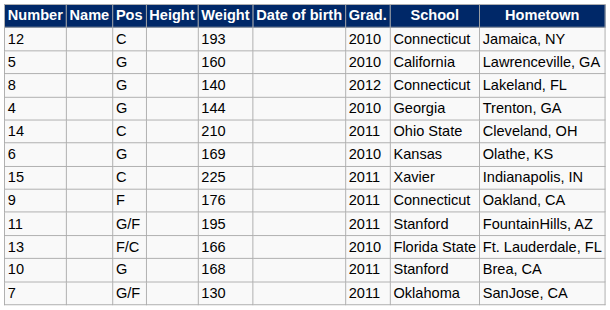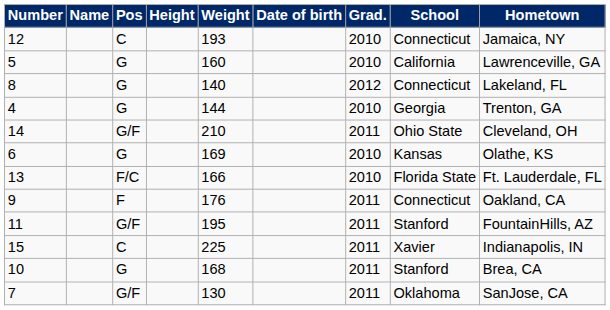 <table class="wikitable sortable" >
 <tr>
 <th style="background:#002868;color:#FFFFFF;">Number</th>
 <th style="background:#002868;color:#FFFFFF;">Name</th>
 <th style="background:#002868;color:#FFFFFF;">Pos</th>
 <th style="background:#002868;color:#FFFFFF;">Height</th>
 <th style="background:#002868;color:#FFFFFF;">Weight</th>
 <th style="background:#002868;color:#FFFFFF;">Date of birth</th>
 <th style="background:#002868;color:#FFFFFF;">Grad.</th>
 <th style="background:#002868;color:#FFFFFF;">School</th>
 <th style="background:#002868;color:#FFFFFF;">Hometown</th>
 </tr>
 <tr valign="bottom">
 <td>12</td>
 <td></td>
 <td>C</td>
 <td></td>
 <td>193</td>
 <td></td>
 <td>2010</td>
 <td>Connecticut</td>
 <td>Jamaica, NY</td>
 </tr>
 <tr valign="bottom">
 <td>5</td>
 <td></td>
 <td>G</td>
 <td></td>
 <td>160</td>
 <td></td>
 <td>2010</td>
 <td>California</td>
 <td>Lawrenceville, GA</td>
 </tr>
 <tr valign="bottom">
 <td>8</td>
 <td></td>
 <td>G</td>
 <td></td>
 <td>140</td>
 <td></td>
 <td>2012</td>
 <td>Connecticut</td>
 <td>Lakeland, FL</td>
 </tr>
 <tr valign="bottom">
 <td>4</td>
 <td></td>
 <td>G</td>
 <td></td>
 <td>144</td>
 <td></td>
 <td>2010</td>
 <td>Georgia</td>
 <td>Trenton, GA</td>
 </tr>
 <tr valign="bottom">
 <td>14</td>
 <td></td>
-<td>C</td>
+<td>G/F</td>
 <td></td>
 <td>210</td>
 <td></td>
 <td>2011</td>
 <td>Ohio State</td>
 <td>Cleveland, OH</td>
 </tr>
 <tr valign="bottom">
 <td>6</td>
 <td></td>
 <td>G</td>
 <td></td>
 <td>169</td>
 <td></td>
 <td>2010</td>
 <td>Kansas</td>
 <td>Olathe, KS</td>
 </tr>
 <tr valign="bottom">
-<td>15</td>
+<td>13</td>
 <td></td>
-<td>C</td>
+<td>F/C</td>
 <td></td>
-<td>225</td>
+<td>166</td>
 <td></td>
-<td>2011</td>
-<td>Xavier</td>
-<td>Indianapolis, IN</td>
+<td>2010</td>
+<td>Florida State</td>
+<td>Ft. Lauderdale, FL</td>
 </tr>
 <tr valign="bottom">
 <td>9</td>
 <td></td>
 <td>F</td>
 <td></td>
 <td>176</td>
 <td></td>
 <td>2011</td>
 <td>Connecticut</td>
 <td>Oakland, CA</td>
 </tr>
 <tr valign="bottom">
 <td>11</td>
 <td></td>
 <td>G/F</td>
 <td></td>
 <td>195</td>
 <td></td>
 <td>2011</td>
 <td>Stanford</td>
 <td>FountainHills, AZ</td>
 </tr>
 <tr valign="bottom">
-<td>13</td>
+<td>15</td>
 <td></td>
-<td>F/C</td>
+<td>C</td>
 <td></td>
-<td>166</td>
+<td>225</td>
 <td></td>
-<td>2010</td>
-<td>Florida State</td>
-<td>Ft. Lauderdale, FL</td>
+<td>2011</td>
+<td>Xavier</td>
+<td>Indianapolis, IN</td>
 </tr>
 <tr valign="bottom">
 <td>10</td>
 <td></td>
 <td>G</td>
 <td></td>
 <td>168</td>
 <td></td>
 <td>2011</td>
 <td>Stanford</td>
 <td>Brea, CA</td>
 </tr>
 <tr valign="bottom">
 <td>7</td>
 <td></td>
 <td>G/F</td>
 <td></td>
 <td>130</td>
 <td></td>
 <td>2011</td>
 <td>Oklahoma</td>
 <td>SanJose, CA</td>
 </tr>
 </table>
